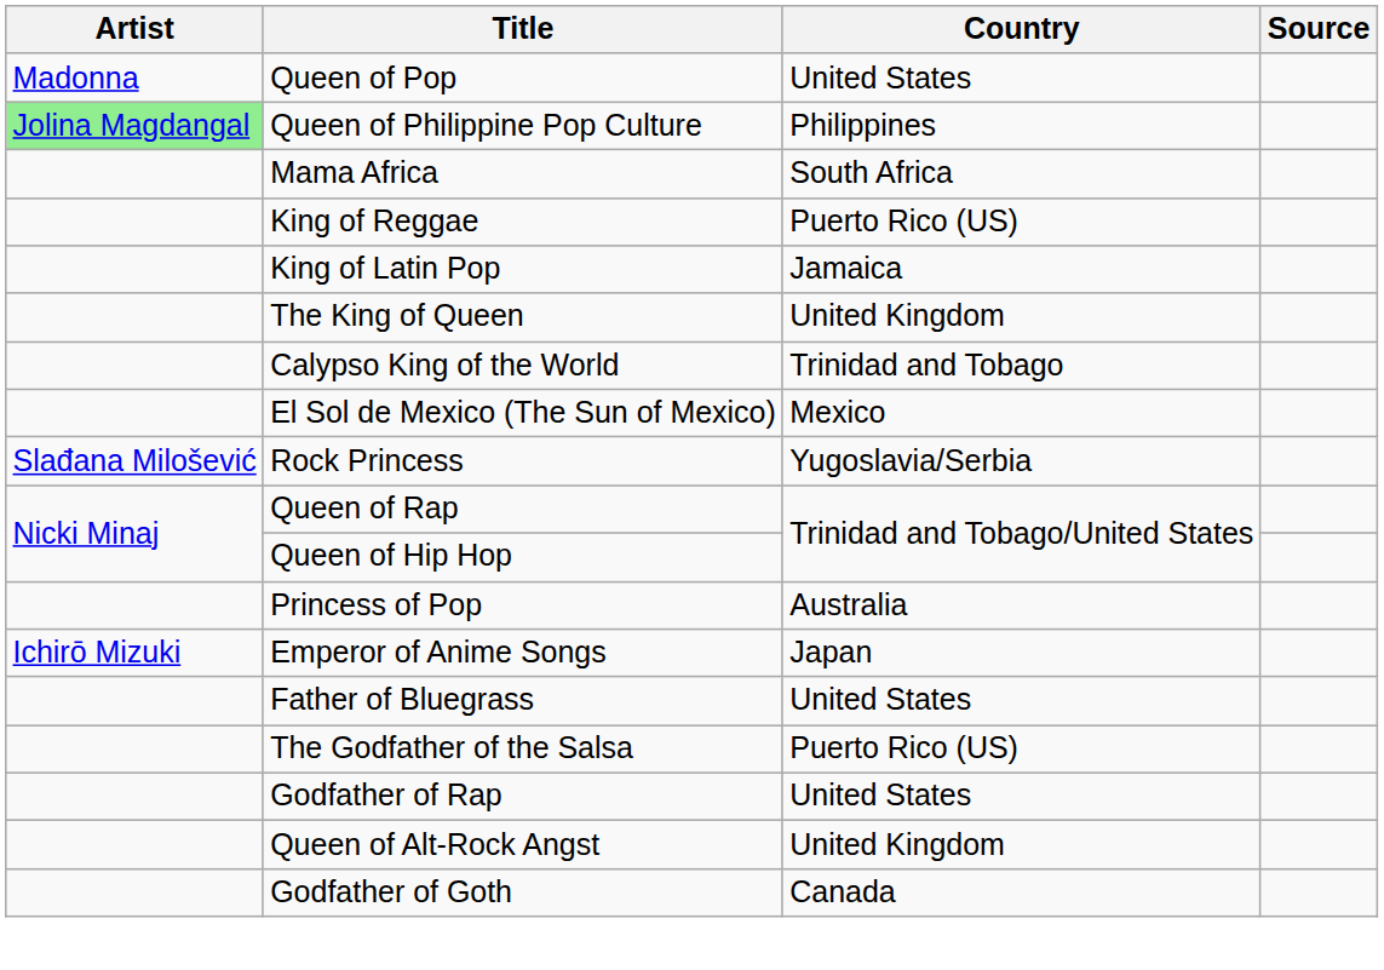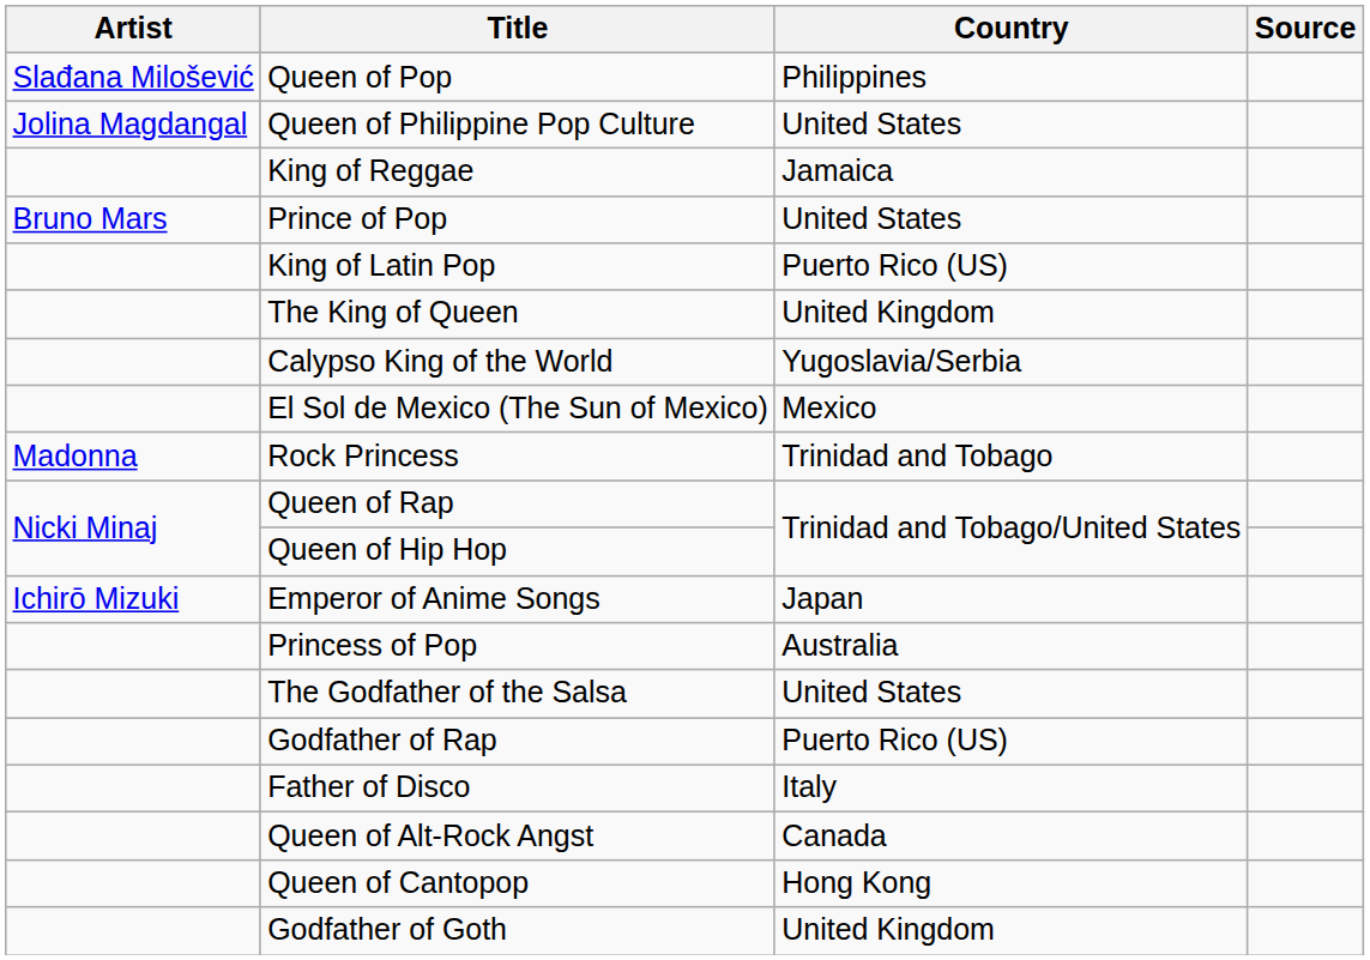 <table class="wikitable sortable">
 <tr>
 <th>Artist</th>
 <th>Title</th>
 <th>Country</th>
 <th class="unsortable">Source</th>
 </tr>
 <tr>
-<td><a href='#'>Madonna</a></td>
+<td><a href='#'>Slađana Milošević</a></td>
 <td>Queen of Pop</td>
-<td>United States</td>
-<td></td>
-</tr>
-<tr>
-<td style="background: lightgreen;"><a href='#'>Jolina Magdangal</a></td>
-<td>Queen of Philippine Pop Culture</td>
 <td>Philippines</td>
 <td></td>
 </tr>
 <tr>
-<td></td>
-<td>Mama Africa</td>
-<td>South Africa</td>
+<td><a href='#'>Jolina Magdangal</a></td>
+<td>Queen of Philippine Pop Culture</td>
+<td>United States</td>
 <td></td>
 </tr>
 <tr>
 <td></td>
 <td>King of Reggae</td>
-<td>Puerto Rico (US)</td>
+<td>Jamaica</td>
+<td></td>
+</tr>
+<tr>
+<td><a href='#'>Bruno Mars</a></td>
+<td>Prince of Pop</td>
+<td>United States</td>
 <td></td>
 </tr>
 <tr>
 <td></td>
 <td>King of Latin Pop</td>
-<td>Jamaica</td>
+<td>Puerto Rico (US)</td>
 <td></td>
 </tr>
 <tr>
 <td></td>
 <td>The King of Queen</td>
 <td>United Kingdom</td>
 <td></td>
 </tr>
 <tr>
 <td></td>
 <td>Calypso King of the World</td>
-<td>Trinidad and Tobago</td>
+<td>Yugoslavia/Serbia</td>
 <td></td>
 </tr>
 <tr>
 <td></td>
 <td>El Sol de Mexico (The Sun of Mexico)</td>
 <td>Mexico</td>
 <td></td>
 </tr>
 <tr>
-<td><a href='#'>Slađana Milošević</a></td>
+<td><a href='#'>Madonna</a></td>
 <td>Rock Princess</td>
-<td>Yugoslavia/Serbia</td>
+<td>Trinidad and Tobago</td>
 <td></td>
 </tr>
 <tr>
 <td rowspan="2"><a href='#'>Nicki Minaj</a></td>
 <td>Queen of Rap</td>
 <td rowspan="2">Trinidad and Tobago/United States</td>
 <td></td>
 </tr>
 <tr>
 <td>Queen of Hip Hop</td>
 <td></td>
 </tr>
 <tr>
-<td></td>
-<td>Princess of Pop</td>
-<td>Australia</td>
-<td></td>
-</tr>
-<tr>
 <td><a href='#'>Ichirō Mizuki</a></td>
 <td>Emperor of Anime Songs</td>
 <td>Japan</td>
 <td></td>
 </tr>
 <tr>
 <td></td>
-<td>Father of Bluegrass</td>
+<td>Princess of Pop</td>
+<td>Australia</td>
+<td></td>
+</tr>
+<tr>
+<td></td>
+<td>The Godfather of the Salsa</td>
 <td>United States</td>
 <td></td>
 </tr>
 <tr>
 <td></td>
-<td>The Godfather of the Salsa</td>
+<td>Godfather of Rap</td>
 <td>Puerto Rico (US)</td>
 <td></td>
 </tr>
 <tr>
 <td></td>
-<td>Godfather of Rap</td>
-<td>United States</td>
+<td>Father of Disco</td>
+<td>Italy</td>
 <td></td>
 </tr>
 <tr>
 <td></td>
 <td>Queen of Alt-Rock Angst</td>
-<td>United Kingdom</td>
+<td>Canada</td>
+<td></td>
+</tr>
+<tr>
+<td></td>
+<td>Queen of Cantopop</td>
+<td>Hong Kong</td>
 <td></td>
 </tr>
 <tr>
 <td></td>
 <td>Godfather of Goth</td>
-<td>Canada</td>
+<td>United Kingdom</td>
 <td></td>
 </tr>
 </table>
